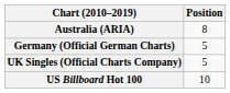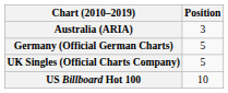 <table class="wikitable sortable plainrowheaders" style="text-align:center">
 <tr>
 <th scope="col">Chart (2010–2019)</th>
 <th scope="col">Position</th>
 </tr>
 <tr>
 <th scope="row">Australia (ARIA)</th>
-<td>8</td>
+<td>3</td>
 </tr>
 <tr>
 <th scope="row">Germany (Official German Charts)</th>
 <td>5</td>
 </tr>
 <tr>
 <th scope="row">UK Singles (Official Charts Company)</th>
 <td>5</td>
 </tr>
 <tr>
 <th scope="row">US <em>Billboard</em> Hot 100</th>
 <td>10</td>
 </tr>
 </table>
